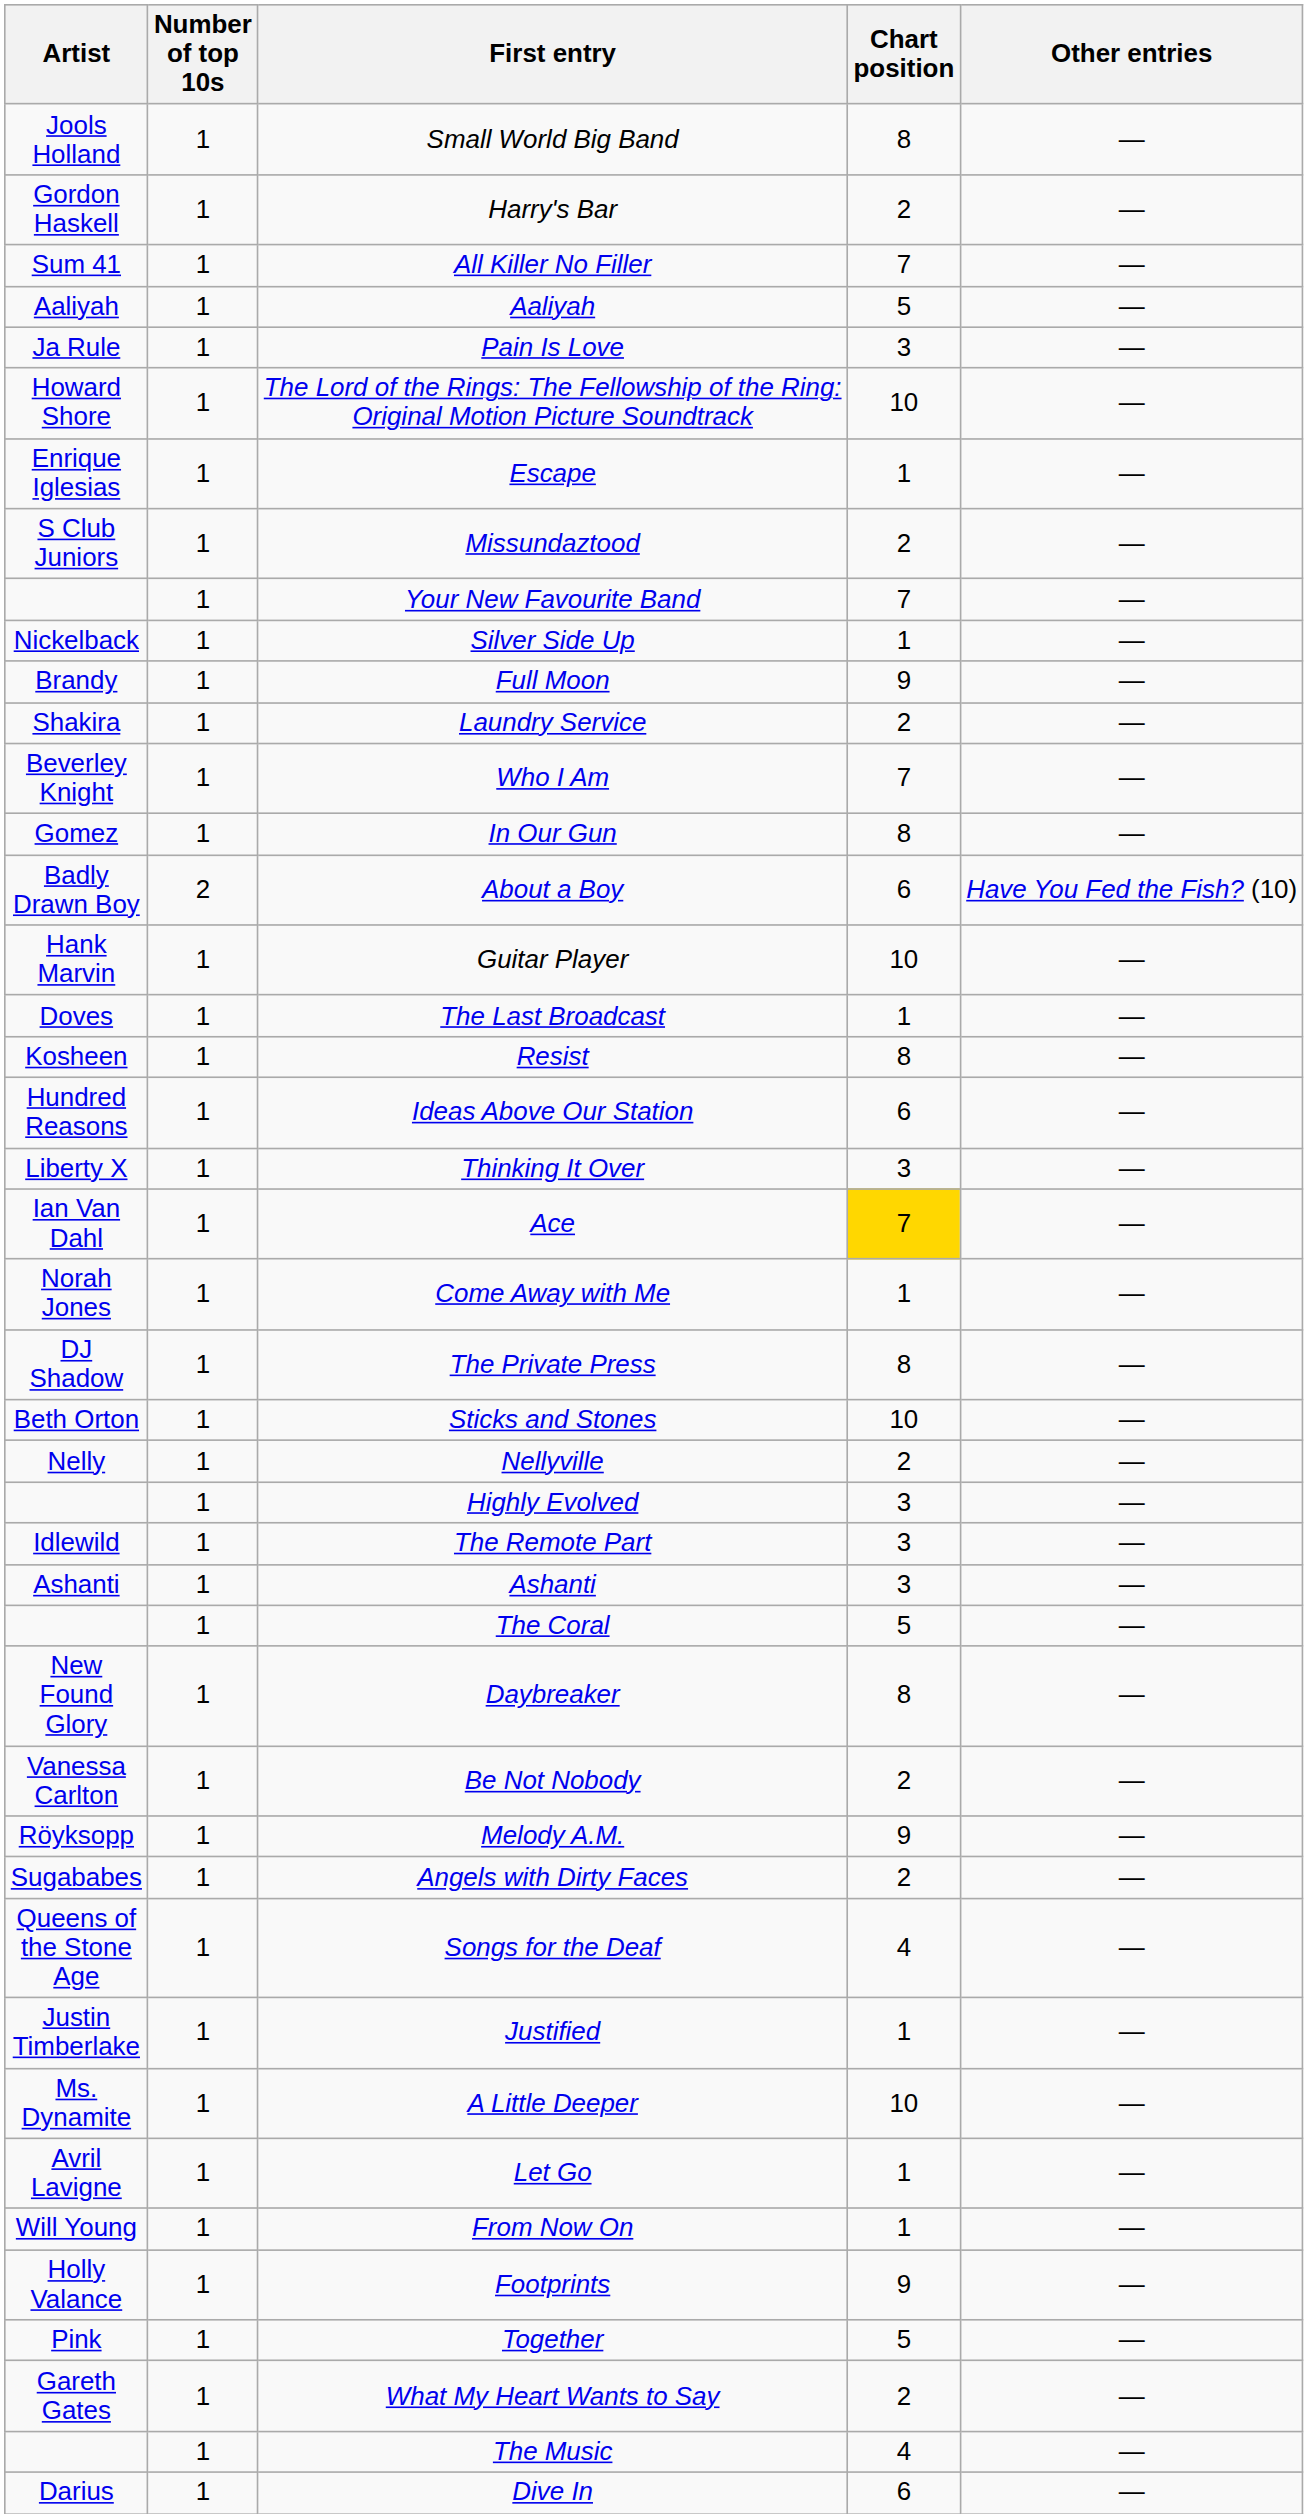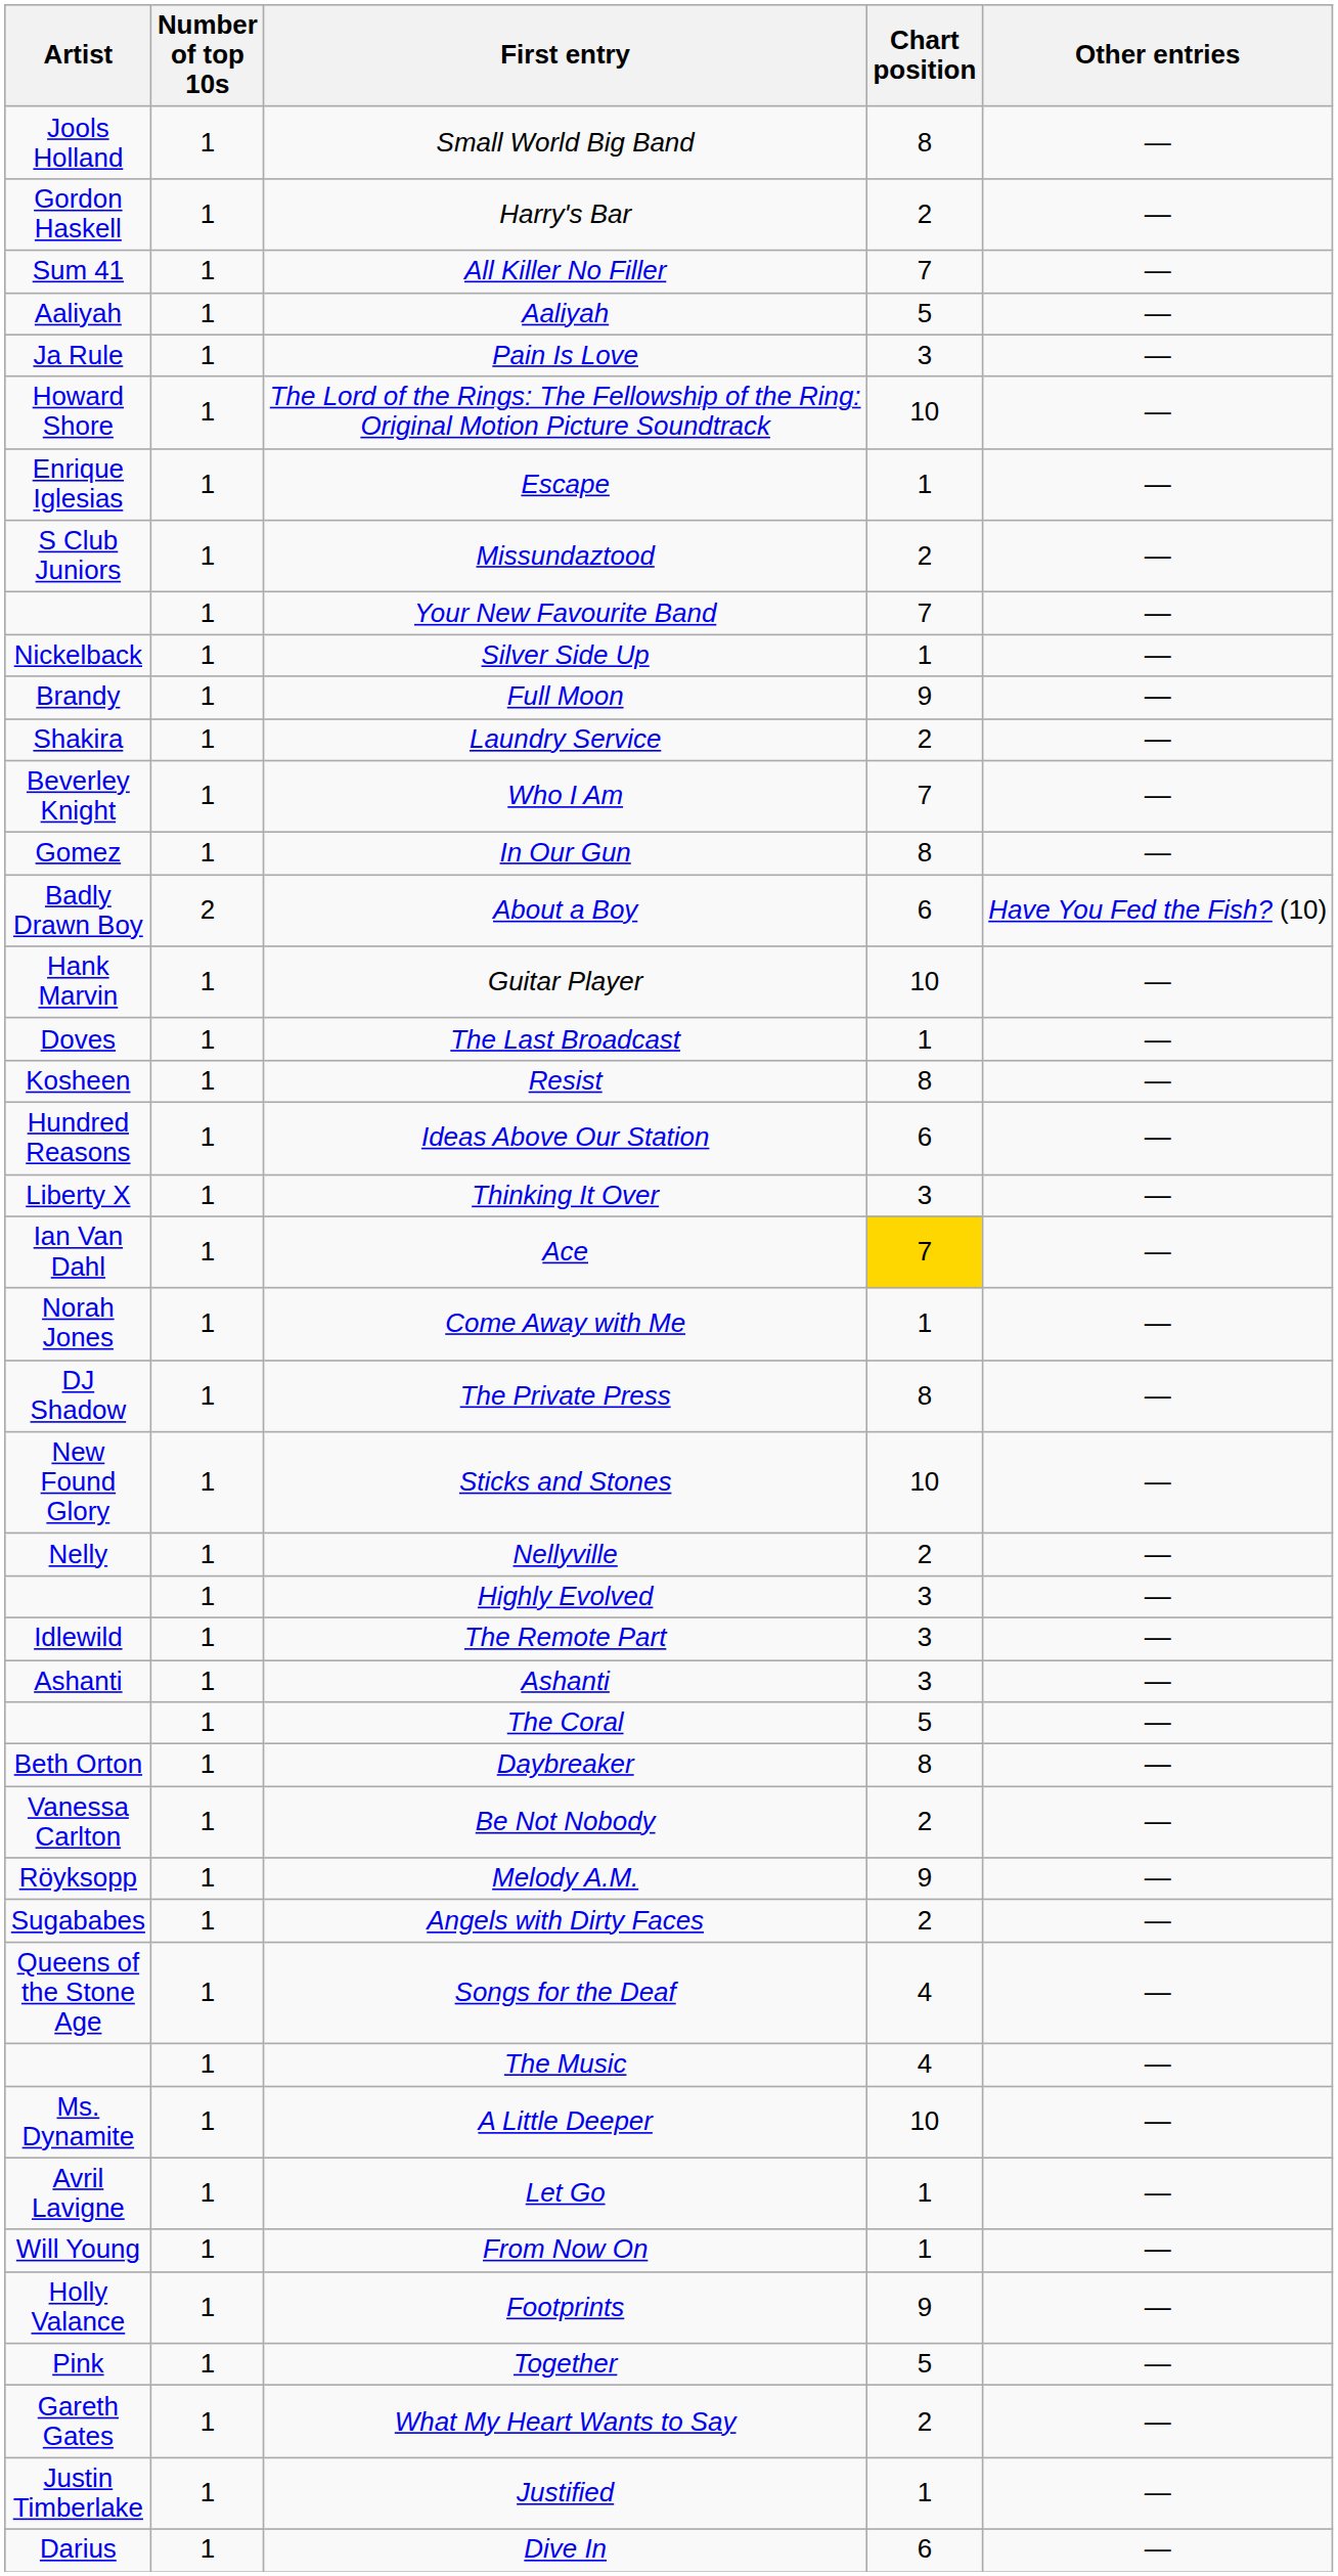 <table class="wikitable sortable mw-collapsible mw-collapsed" style="text-align: center;">
 <tr>
 <th scope="col" style="width:55px;">Artist</th>
 <th scope="col" style="width:55px;" data-sort-type="number">Number of top 10s</th>
 <th scope="col" style="text-align:center;">First entry</th>
 <th scope="col" style="width:55px;" data-sort-type="number">Chart position</th>
 <th scope="col" style="text-align:center;">Other entries</th>
 </tr>
 <tr>
 <td><a href='#'>Jools Holland</a></td>
 <td>1</td>
 <td><em>Small World Big Band</em></td>
 <td>8</td>
 <td>—</td>
 </tr>
 <tr>
 <td><a href='#'>Gordon Haskell</a></td>
 <td>1</td>
 <td><em>Harry's Bar</em></td>
 <td>2</td>
 <td>—</td>
 </tr>
 <tr>
 <td><a href='#'>Sum 41</a></td>
 <td>1</td>
 <td><em><a href='#'>All Killer No Filler</a></em></td>
 <td>7</td>
 <td>—</td>
 </tr>
 <tr>
 <td><a href='#'>Aaliyah</a></td>
 <td>1</td>
 <td><em><a href='#'>Aaliyah</a></em></td>
 <td>5</td>
 <td>—</td>
 </tr>
 <tr>
 <td><a href='#'>Ja Rule</a></td>
 <td>1</td>
 <td><em><a href='#'>Pain Is Love</a></em></td>
 <td>3</td>
 <td>—</td>
 </tr>
 <tr>
 <td><a href='#'>Howard Shore</a></td>
 <td>1</td>
 <td><em><a href='#'>The Lord of the Rings: The Fellowship of the Ring:<br>Original Motion Picture Soundtrack</a></em></td>
 <td>10</td>
 <td>—</td>
 </tr>
 <tr>
 <td><a href='#'>Enrique Iglesias</a></td>
 <td>1</td>
 <td><em><a href='#'>Escape</a></em></td>
 <td>1</td>
 <td>—</td>
 </tr>
 <tr>
 <td><a href='#'>S Club Juniors</a></td>
 <td>1</td>
 <td><em><a href='#'>Missundaztood</a></em> </td>
 <td>2</td>
 <td>—</td>
 </tr>
 <tr>
 <td></td>
 <td>1</td>
 <td><em><a href='#'>Your New Favourite Band</a></em></td>
 <td>7</td>
 <td>—</td>
 </tr>
 <tr>
 <td><a href='#'>Nickelback</a></td>
 <td>1</td>
 <td><em><a href='#'>Silver Side Up</a></em></td>
 <td>1</td>
 <td>—</td>
 </tr>
 <tr>
 <td><a href='#'>Brandy</a></td>
 <td>1</td>
 <td><em><a href='#'>Full Moon</a></em></td>
 <td>9</td>
 <td>—</td>
 </tr>
 <tr>
 <td><a href='#'>Shakira</a></td>
 <td>1</td>
 <td><em><a href='#'>Laundry Service</a></em></td>
 <td>2</td>
 <td>—</td>
 </tr>
 <tr>
 <td><a href='#'>Beverley Knight</a></td>
 <td>1</td>
 <td><em><a href='#'>Who I Am</a></em></td>
 <td>7</td>
 <td>—</td>
 </tr>
 <tr>
 <td><a href='#'>Gomez</a></td>
 <td>1</td>
 <td><em><a href='#'>In Our Gun</a></em></td>
 <td>8</td>
 <td>—</td>
 </tr>
 <tr>
 <td><a href='#'>Badly Drawn Boy</a></td>
 <td>2</td>
 <td><em><a href='#'>About a Boy</a></em></td>
 <td>6</td>
 <td><em><a href='#'>Have You Fed the Fish?</a></em> (10)</td>
 </tr>
 <tr>
 <td><a href='#'>Hank Marvin</a></td>
 <td>1</td>
 <td><em>Guitar Player</em></td>
 <td>10</td>
 <td>—</td>
 </tr>
 <tr>
 <td><a href='#'>Doves</a></td>
 <td>1</td>
 <td><em><a href='#'>The Last Broadcast</a></em></td>
 <td>1</td>
 <td>—</td>
 </tr>
 <tr>
 <td><a href='#'>Kosheen</a></td>
 <td>1</td>
 <td><em><a href='#'>Resist</a></em></td>
 <td>8</td>
 <td>—</td>
 </tr>
 <tr>
 <td><a href='#'>Hundred Reasons</a></td>
 <td>1</td>
 <td><em><a href='#'>Ideas Above Our Station</a></em></td>
 <td>6</td>
 <td>—</td>
 </tr>
 <tr>
 <td><a href='#'>Liberty X</a></td>
 <td>1</td>
 <td><em><a href='#'>Thinking It Over</a></em></td>
 <td>3</td>
 <td>—</td>
 </tr>
 <tr>
 <td><a href='#'>Ian Van Dahl</a></td>
 <td>1</td>
 <td><em><a href='#'>Ace</a></em></td>
 <td style="background: gold;">7</td>
 <td>—</td>
 </tr>
 <tr>
 <td><a href='#'>Norah Jones</a></td>
 <td>1</td>
 <td><em><a href='#'>Come Away with Me</a></em> </td>
 <td>1</td>
 <td>—</td>
 </tr>
 <tr>
 <td><a href='#'>DJ Shadow</a></td>
 <td>1</td>
 <td><em><a href='#'>The Private Press</a></em></td>
 <td>8</td>
 <td>—</td>
 </tr>
 <tr>
-<td><a href='#'>Beth Orton</a></td>
+<td><a href='#'>New Found Glory</a></td>
 <td>1</td>
 <td><em><a href='#'>Sticks and Stones</a></em></td>
 <td>10</td>
 <td>—</td>
 </tr>
 <tr>
 <td><a href='#'>Nelly</a></td>
 <td>1</td>
 <td><em><a href='#'>Nellyville</a></em></td>
 <td>2</td>
 <td>—</td>
 </tr>
 <tr>
 <td></td>
 <td>1</td>
 <td><em><a href='#'>Highly Evolved</a></em></td>
 <td>3</td>
 <td>—</td>
 </tr>
 <tr>
 <td><a href='#'>Idlewild</a></td>
 <td>1</td>
 <td><em><a href='#'>The Remote Part</a></em></td>
 <td>3</td>
 <td>—</td>
 </tr>
 <tr>
 <td><a href='#'>Ashanti</a></td>
 <td>1</td>
 <td><em><a href='#'>Ashanti</a></em></td>
 <td>3</td>
 <td>—</td>
 </tr>
 <tr>
 <td></td>
 <td>1</td>
 <td><em><a href='#'>The Coral</a></em></td>
 <td>5</td>
 <td>—</td>
 </tr>
 <tr>
-<td><a href='#'>New Found Glory</a></td>
+<td><a href='#'>Beth Orton</a></td>
 <td>1</td>
 <td><em><a href='#'>Daybreaker</a></em></td>
 <td>8</td>
 <td>—</td>
 </tr>
 <tr>
 <td><a href='#'>Vanessa Carlton</a></td>
 <td>1</td>
 <td><em><a href='#'>Be Not Nobody</a></em></td>
 <td>2</td>
 <td>—</td>
 </tr>
 <tr>
 <td><a href='#'>Röyksopp</a></td>
 <td>1</td>
 <td><em><a href='#'>Melody A.M.</a></em></td>
 <td>9</td>
 <td>—</td>
 </tr>
 <tr>
 <td><a href='#'>Sugababes</a></td>
 <td>1</td>
 <td><em><a href='#'>Angels with Dirty Faces</a></em></td>
 <td>2</td>
 <td>—</td>
 </tr>
 <tr>
 <td><a href='#'>Queens of the Stone Age</a></td>
 <td>1</td>
 <td><em><a href='#'>Songs for the Deaf</a></em></td>
 <td>4</td>
 <td>—</td>
 </tr>
 <tr>
-<td><a href='#'>Justin Timberlake</a></td>
+<td></td>
 <td>1</td>
-<td><em><a href='#'>Justified</a></em> </td>
-<td>1</td>
+<td><em><a href='#'>The Music</a></em></td>
+<td>4</td>
 <td>—</td>
 </tr>
 <tr>
 <td><a href='#'>Ms. Dynamite</a></td>
 <td>1</td>
 <td><em><a href='#'>A Little Deeper</a></em></td>
 <td>10</td>
 <td>—</td>
 </tr>
 <tr>
 <td><a href='#'>Avril Lavigne</a></td>
 <td>1</td>
 <td><em><a href='#'>Let Go</a></em> </td>
 <td>1</td>
 <td>—</td>
 </tr>
 <tr>
 <td><a href='#'>Will Young</a></td>
 <td>1</td>
 <td><em><a href='#'>From Now On</a></em></td>
 <td>1</td>
 <td>—</td>
 </tr>
 <tr>
 <td><a href='#'>Holly Valance</a></td>
 <td>1</td>
 <td><em><a href='#'>Footprints</a></em></td>
 <td>9</td>
 <td>—</td>
 </tr>
 <tr>
 <td><a href='#'>Pink</a></td>
 <td>1</td>
 <td><em><a href='#'>Together</a></em></td>
 <td>5</td>
 <td>—</td>
 </tr>
 <tr>
 <td><a href='#'>Gareth Gates</a></td>
 <td>1</td>
 <td><em><a href='#'>What My Heart Wants to Say</a></em></td>
 <td>2</td>
 <td>—</td>
 </tr>
 <tr>
-<td></td>
+<td><a href='#'>Justin Timberlake</a></td>
 <td>1</td>
-<td><em><a href='#'>The Music</a></em></td>
-<td>4</td>
+<td><em><a href='#'>Justified</a></em> </td>
+<td>1</td>
 <td>—</td>
 </tr>
 <tr>
 <td><a href='#'>Darius</a></td>
 <td>1</td>
 <td><em><a href='#'>Dive In</a></em></td>
 <td>6</td>
 <td>—</td>
 </tr>
 </table>
